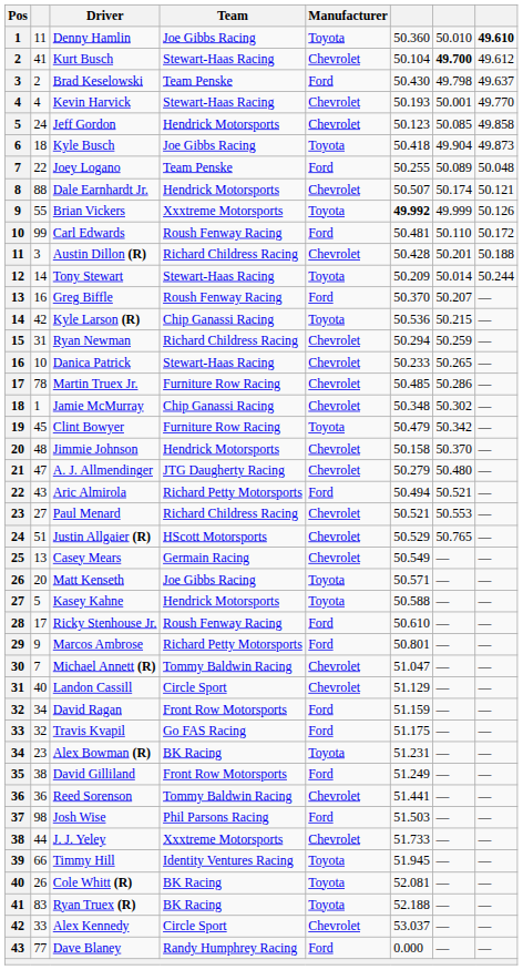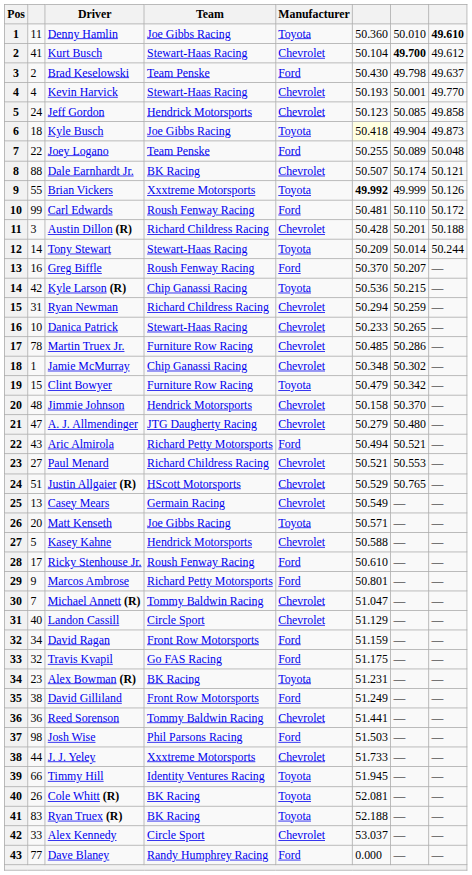 <table class="wikitable" style="font-size:95%">
 <tr>
 <th>Pos</th>
 <th></th>
 <th>Driver</th>
 <th>Team</th>
 <th>Manufacturer</th>
 <th></th>
 <th></th>
 <th></th>
 </tr>
 <tr>
 <th>1</th>
 <td>11</td>
 <td><a href='#'>Denny Hamlin</a></td>
 <td><a href='#'>Joe Gibbs Racing</a></td>
 <td><a href='#'>Toyota</a></td>
 <td>50.360</td>
 <td>50.010</td>
 <td><strong>49.610</strong></td>
 </tr>
 <tr>
 <th>2</th>
 <td>41</td>
 <td><a href='#'>Kurt Busch</a></td>
 <td><a href='#'>Stewart-Haas Racing</a></td>
 <td><a href='#'>Chevrolet</a></td>
 <td>50.104</td>
 <td><strong>49.700</strong></td>
 <td>49.612</td>
 </tr>
 <tr>
 <th>3</th>
 <td>2</td>
 <td><a href='#'>Brad Keselowski</a></td>
 <td><a href='#'>Team Penske</a></td>
 <td><a href='#'>Ford</a></td>
 <td>50.430</td>
 <td>49.798</td>
 <td>49.637</td>
 </tr>
 <tr>
 <th>4</th>
 <td>4</td>
 <td><a href='#'>Kevin Harvick</a></td>
 <td><a href='#'>Stewart-Haas Racing</a></td>
 <td><a href='#'>Chevrolet</a></td>
 <td>50.193</td>
 <td>50.001</td>
 <td>49.770</td>
 </tr>
 <tr>
 <th>5</th>
 <td>24</td>
 <td><a href='#'>Jeff Gordon</a></td>
 <td><a href='#'>Hendrick Motorsports</a></td>
 <td><a href='#'>Chevrolet</a></td>
 <td>50.123</td>
 <td>50.085</td>
 <td>49.858</td>
 </tr>
 <tr>
 <th>6</th>
 <td>18</td>
 <td><a href='#'>Kyle Busch</a></td>
 <td><a href='#'>Joe Gibbs Racing</a></td>
 <td><a href='#'>Toyota</a></td>
-<td>50.418</td>
+<td style="background: lightyellow;">50.418</td>
 <td>49.904</td>
 <td>49.873</td>
 </tr>
 <tr>
 <th>7</th>
 <td>22</td>
 <td><a href='#'>Joey Logano</a></td>
 <td><a href='#'>Team Penske</a></td>
 <td><a href='#'>Ford</a></td>
 <td>50.255</td>
 <td>50.089</td>
 <td>50.048</td>
 </tr>
 <tr>
 <th>8</th>
 <td>88</td>
 <td><a href='#'>Dale Earnhardt Jr.</a></td>
-<td><a href='#'>Hendrick Motorsports</a></td>
+<td><a href='#'>BK Racing</a></td>
 <td><a href='#'>Chevrolet</a></td>
 <td>50.507</td>
 <td>50.174</td>
 <td>50.121</td>
 </tr>
 <tr>
 <th>9</th>
 <td>55</td>
 <td><a href='#'>Brian Vickers</a></td>
 <td><a href='#'>Xxxtreme Motorsports</a></td>
 <td><a href='#'>Toyota</a></td>
 <td><strong>49.992</strong></td>
 <td>49.999</td>
 <td>50.126</td>
 </tr>
 <tr>
 <th>10</th>
 <td>99</td>
 <td><a href='#'>Carl Edwards</a></td>
 <td><a href='#'>Roush Fenway Racing</a></td>
 <td><a href='#'>Ford</a></td>
 <td>50.481</td>
 <td>50.110</td>
 <td>50.172</td>
 </tr>
 <tr>
 <th>11</th>
 <td>3</td>
 <td><a href='#'>Austin Dillon</a> <strong>(R)</strong></td>
 <td><a href='#'>Richard Childress Racing</a></td>
 <td><a href='#'>Chevrolet</a></td>
 <td>50.428</td>
 <td>50.201</td>
 <td>50.188</td>
 </tr>
 <tr>
 <th>12</th>
 <td>14</td>
 <td><a href='#'>Tony Stewart</a></td>
 <td><a href='#'>Stewart-Haas Racing</a></td>
 <td><a href='#'>Toyota</a></td>
 <td>50.209</td>
 <td>50.014</td>
 <td>50.244</td>
 </tr>
 <tr>
 <th>13</th>
 <td>16</td>
 <td><a href='#'>Greg Biffle</a></td>
 <td><a href='#'>Roush Fenway Racing</a></td>
 <td><a href='#'>Ford</a></td>
 <td>50.370</td>
 <td>50.207</td>
 <td>—</td>
 </tr>
 <tr>
 <th>14</th>
 <td>42</td>
 <td><a href='#'>Kyle Larson</a> <strong>(R)</strong></td>
 <td><a href='#'>Chip Ganassi Racing</a></td>
 <td><a href='#'>Toyota</a></td>
 <td>50.536</td>
 <td>50.215</td>
 <td>—</td>
 </tr>
 <tr>
 <th>15</th>
 <td>31</td>
 <td><a href='#'>Ryan Newman</a></td>
 <td><a href='#'>Richard Childress Racing</a></td>
 <td><a href='#'>Chevrolet</a></td>
 <td>50.294</td>
 <td>50.259</td>
 <td>—</td>
 </tr>
 <tr>
 <th>16</th>
 <td>10</td>
 <td><a href='#'>Danica Patrick</a></td>
 <td><a href='#'>Stewart-Haas Racing</a></td>
 <td><a href='#'>Chevrolet</a></td>
 <td>50.233</td>
 <td>50.265</td>
 <td>—</td>
 </tr>
 <tr>
 <th>17</th>
 <td>78</td>
 <td><a href='#'>Martin Truex Jr.</a></td>
 <td><a href='#'>Furniture Row Racing</a></td>
 <td><a href='#'>Chevrolet</a></td>
 <td>50.485</td>
 <td>50.286</td>
 <td>—</td>
 </tr>
 <tr>
 <th>18</th>
 <td>1</td>
 <td><a href='#'>Jamie McMurray</a></td>
 <td><a href='#'>Chip Ganassi Racing</a></td>
 <td><a href='#'>Chevrolet</a></td>
 <td>50.348</td>
 <td>50.302</td>
 <td>—</td>
 </tr>
 <tr>
 <th>19</th>
-<td>45</td>
+<td>15</td>
 <td><a href='#'>Clint Bowyer</a></td>
 <td><a href='#'>Furniture Row Racing</a></td>
 <td><a href='#'>Toyota</a></td>
 <td>50.479</td>
 <td>50.342</td>
 <td>—</td>
 </tr>
 <tr>
 <th>20</th>
 <td>48</td>
 <td><a href='#'>Jimmie Johnson</a></td>
 <td><a href='#'>Hendrick Motorsports</a></td>
 <td><a href='#'>Chevrolet</a></td>
 <td>50.158</td>
 <td>50.370</td>
 <td>—</td>
 </tr>
 <tr>
 <th>21</th>
 <td>47</td>
 <td><a href='#'>A. J. Allmendinger</a></td>
 <td><a href='#'>JTG Daugherty Racing</a></td>
 <td><a href='#'>Chevrolet</a></td>
 <td>50.279</td>
 <td>50.480</td>
 <td>—</td>
 </tr>
 <tr>
 <th>22</th>
 <td>43</td>
 <td><a href='#'>Aric Almirola</a></td>
 <td><a href='#'>Richard Petty Motorsports</a></td>
 <td><a href='#'>Ford</a></td>
 <td>50.494</td>
 <td>50.521</td>
 <td>—</td>
 </tr>
 <tr>
 <th>23</th>
 <td>27</td>
 <td><a href='#'>Paul Menard</a></td>
 <td><a href='#'>Richard Childress Racing</a></td>
 <td><a href='#'>Chevrolet</a></td>
 <td>50.521</td>
 <td>50.553</td>
 <td>—</td>
 </tr>
 <tr>
 <th>24</th>
 <td>51</td>
 <td><a href='#'>Justin Allgaier</a> <strong>(R)</strong></td>
 <td><a href='#'>HScott Motorsports</a></td>
 <td><a href='#'>Chevrolet</a></td>
 <td>50.529</td>
 <td>50.765</td>
 <td>—</td>
 </tr>
 <tr>
 <th>25</th>
 <td>13</td>
 <td><a href='#'>Casey Mears</a></td>
 <td><a href='#'>Germain Racing</a></td>
 <td><a href='#'>Chevrolet</a></td>
 <td>50.549</td>
 <td>—</td>
 <td>—</td>
 </tr>
 <tr>
 <th>26</th>
 <td>20</td>
 <td><a href='#'>Matt Kenseth</a></td>
 <td><a href='#'>Joe Gibbs Racing</a></td>
 <td><a href='#'>Toyota</a></td>
 <td>50.571</td>
 <td>—</td>
 <td>—</td>
 </tr>
 <tr>
 <th>27</th>
 <td>5</td>
 <td><a href='#'>Kasey Kahne</a></td>
 <td><a href='#'>Hendrick Motorsports</a></td>
-<td><a href='#'>Toyota</a></td>
+<td><a href='#'>Chevrolet</a></td>
 <td>50.588</td>
 <td>—</td>
 <td>—</td>
 </tr>
 <tr>
 <th>28</th>
 <td>17</td>
 <td><a href='#'>Ricky Stenhouse Jr.</a></td>
 <td><a href='#'>Roush Fenway Racing</a></td>
 <td><a href='#'>Ford</a></td>
 <td>50.610</td>
 <td>—</td>
 <td>—</td>
 </tr>
 <tr>
 <th>29</th>
 <td>9</td>
 <td><a href='#'>Marcos Ambrose</a></td>
 <td><a href='#'>Richard Petty Motorsports</a></td>
 <td><a href='#'>Ford</a></td>
 <td>50.801</td>
 <td>—</td>
 <td>—</td>
 </tr>
 <tr>
 <th>30</th>
 <td>7</td>
 <td><a href='#'>Michael Annett</a> <strong>(R)</strong></td>
 <td><a href='#'>Tommy Baldwin Racing</a></td>
 <td><a href='#'>Chevrolet</a></td>
 <td>51.047</td>
 <td>—</td>
 <td>—</td>
 </tr>
 <tr>
 <th>31</th>
 <td>40</td>
 <td><a href='#'>Landon Cassill</a></td>
 <td><a href='#'>Circle Sport</a></td>
 <td><a href='#'>Chevrolet</a></td>
 <td>51.129</td>
 <td>—</td>
 <td>—</td>
 </tr>
 <tr>
 <th>32</th>
 <td>34</td>
 <td><a href='#'>David Ragan</a></td>
 <td><a href='#'>Front Row Motorsports</a></td>
 <td><a href='#'>Ford</a></td>
 <td>51.159</td>
 <td>—</td>
 <td>—</td>
 </tr>
 <tr>
 <th>33</th>
 <td>32</td>
 <td><a href='#'>Travis Kvapil</a></td>
 <td><a href='#'>Go FAS Racing</a></td>
 <td><a href='#'>Ford</a></td>
 <td>51.175</td>
 <td>—</td>
 <td>—</td>
 </tr>
 <tr>
 <th>34</th>
 <td>23</td>
 <td><a href='#'>Alex Bowman</a> <strong>(R)</strong></td>
 <td><a href='#'>BK Racing</a></td>
 <td><a href='#'>Toyota</a></td>
 <td>51.231</td>
 <td>—</td>
 <td>—</td>
 </tr>
 <tr>
 <th>35</th>
 <td>38</td>
 <td><a href='#'>David Gilliland</a></td>
 <td><a href='#'>Front Row Motorsports</a></td>
 <td><a href='#'>Ford</a></td>
 <td>51.249</td>
 <td>—</td>
 <td>—</td>
 </tr>
 <tr>
 <th>36</th>
 <td>36</td>
 <td><a href='#'>Reed Sorenson</a></td>
 <td><a href='#'>Tommy Baldwin Racing</a></td>
 <td><a href='#'>Chevrolet</a></td>
 <td>51.441</td>
 <td>—</td>
 <td>—</td>
 </tr>
 <tr>
 <th>37</th>
 <td>98</td>
 <td><a href='#'>Josh Wise</a></td>
 <td><a href='#'>Phil Parsons Racing</a></td>
 <td><a href='#'>Ford</a></td>
 <td>51.503</td>
 <td>—</td>
 <td>—</td>
 </tr>
 <tr>
 <th>38</th>
 <td>44</td>
 <td><a href='#'>J. J. Yeley</a></td>
 <td><a href='#'>Xxxtreme Motorsports</a></td>
 <td><a href='#'>Chevrolet</a></td>
 <td>51.733</td>
 <td>—</td>
 <td>—</td>
 </tr>
 <tr>
 <th>39</th>
 <td>66</td>
 <td><a href='#'>Timmy Hill</a></td>
 <td><a href='#'>Identity Ventures Racing</a></td>
 <td><a href='#'>Toyota</a></td>
 <td>51.945</td>
 <td>—</td>
 <td>—</td>
 </tr>
 <tr>
 <th>40</th>
 <td>26</td>
 <td><a href='#'>Cole Whitt</a> <strong>(R)</strong></td>
 <td><a href='#'>BK Racing</a></td>
 <td><a href='#'>Toyota</a></td>
 <td>52.081</td>
 <td>—</td>
 <td>—</td>
 </tr>
 <tr>
 <th>41</th>
 <td>83</td>
 <td><a href='#'>Ryan Truex</a> <strong>(R)</strong></td>
 <td><a href='#'>BK Racing</a></td>
 <td><a href='#'>Toyota</a></td>
 <td>52.188</td>
 <td>—</td>
 <td>—</td>
 </tr>
 <tr>
 <th>42</th>
 <td>33</td>
 <td><a href='#'>Alex Kennedy</a></td>
 <td><a href='#'>Circle Sport</a></td>
 <td><a href='#'>Chevrolet</a></td>
 <td>53.037</td>
 <td>—</td>
 <td>—</td>
 </tr>
 <tr>
 <th>43</th>
 <td>77</td>
 <td><a href='#'>Dave Blaney</a></td>
 <td><a href='#'>Randy Humphrey Racing</a></td>
 <td><a href='#'>Ford</a></td>
 <td>0.000</td>
 <td>—</td>
 <td>—</td>
 </tr>
 <tr>
 <th colspan="8"></th>
 </tr>
 </table>
